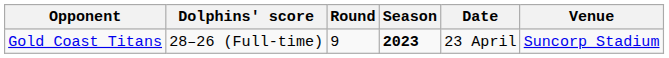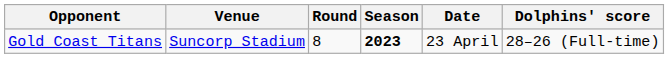 <table class="wikitable">
 <tr>
 <th>Opponent</th>
-<th>Dolphins' score</th>
+<th>Venue</th>
 <th>Round</th>
 <th>Season</th>
 <th>Date</th>
-<th>Venue</th>
+<th>Dolphins' score</th>
 </tr>
 <tr>
 <td><a href='#'>Gold Coast Titans</a></td>
-<td>28–26 (Full-time)</td>
-<td>9</td>
+<td><a href='#'>Suncorp Stadium</a></td>
+<td>8</td>
 <td><strong>2023</strong></td>
 <td>23 April</td>
-<td><a href='#'>Suncorp Stadium</a></td>
+<td>28–26 (Full-time)</td>
 </tr>
 </table>
